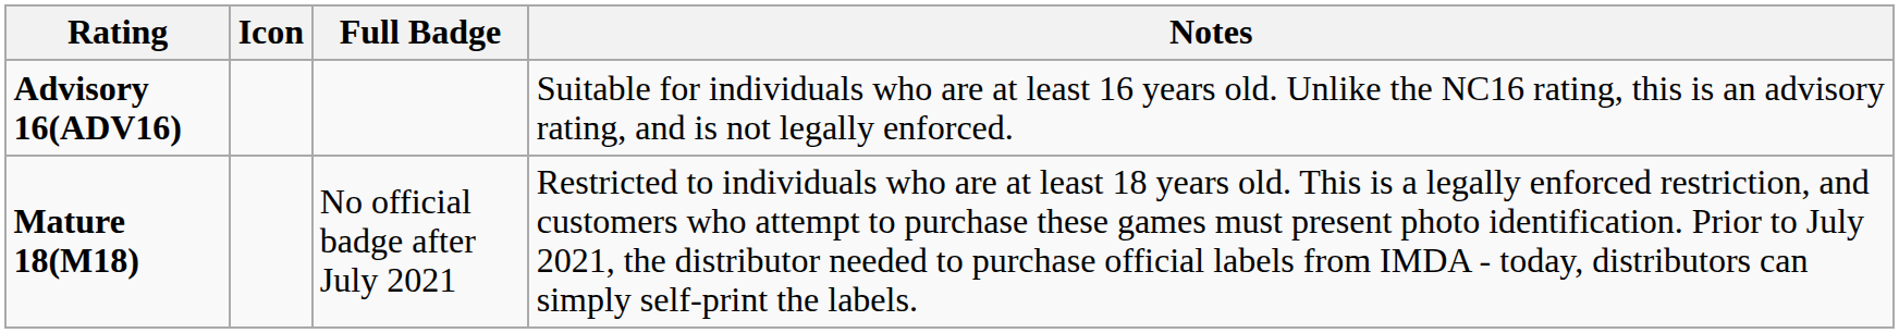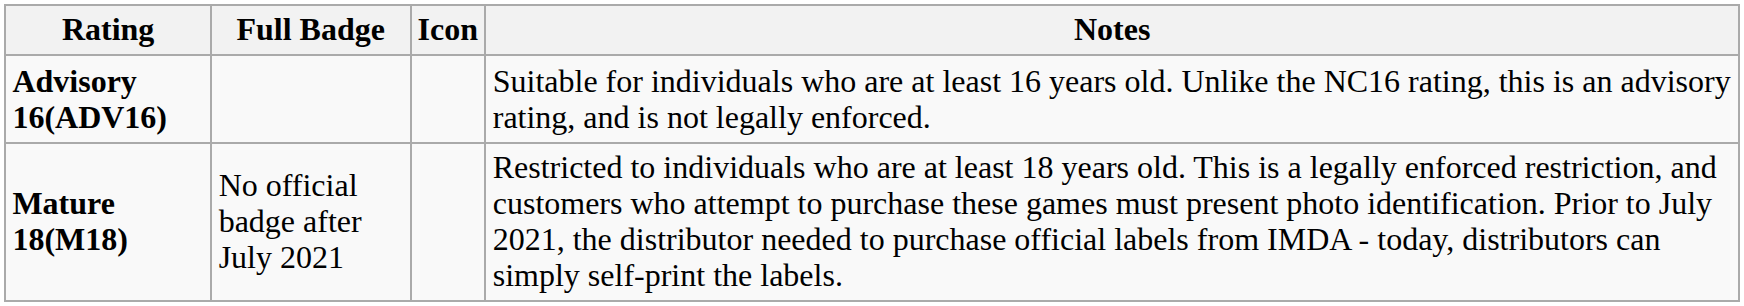 <table class="wikitable mw-collapsible">
 <tr>
 <th>Rating</th>
+<th>Full Badge</th>
 <th>Icon</th>
-<th>Full Badge</th>
 <th>Notes</th>
 </tr>
 <tr>
 <td><strong>Advisory 16(ADV16)</strong></td>
 <td></td>
 <td></td>
 <td>Suitable for individuals who are at least 16 years old. Unlike the NC16 rating, this is an advisory rating, and is not legally enforced.</td>
 </tr>
 <tr>
 <td><strong>Mature 18(M18)</strong></td>
+<td>No official badge after July 2021</td>
 <td></td>
-<td>No official badge after July 2021</td>
 <td>Restricted to individuals who are at least 18 years old. This is a legally enforced restriction, and customers who attempt to purchase these games must present photo identification. Prior to July 2021, the distributor needed to purchase official labels from IMDA - today, distributors can simply self-print the labels.</td>
 </tr>
 </table>
